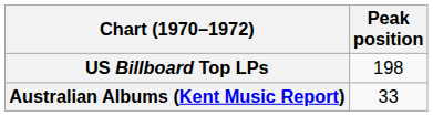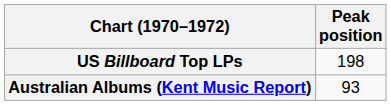 <table class="wikitable plainrowheaders">
 <tr>
 <th>Chart (1970–1972)</th>
 <th>Peak<br>position</th>
 </tr>
 <tr>
 <th scope="row">US <em>Billboard</em> Top LPs</th>
 <td align="center">198</td>
 </tr>
 <tr>
 <th scope="row">Australian Albums (<a href='#'>Kent Music Report</a>)</th>
-<td align="center">33</td>
+<td align="center">93</td>
 </tr>
 </table>
